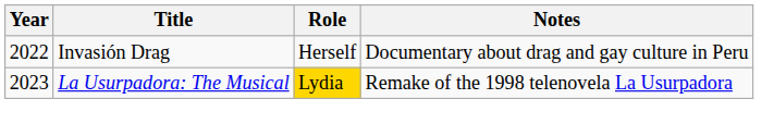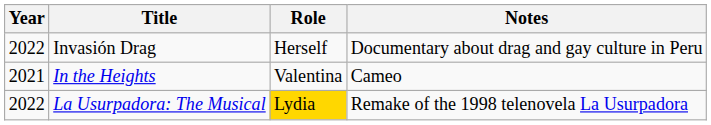 <table class="wikitable">
 <tr>
 <th>Year</th>
 <th>Title</th>
 <th>Role</th>
 <th>Notes</th>
 </tr>
 <tr>
 <td>2022</td>
 <td>Invasión Drag</td>
 <td>Herself</td>
 <td>Documentary about drag and gay culture in Peru</td>
 </tr>
 <tr>
-<td>2023</td>
+<td>2021</td>
+<td><em><a href='#'>In the Heights</a></em></td>
+<td>Valentina</td>
+<td>Cameo</td>
+</tr>
+<tr>
+<td>2022</td>
 <td><em><a href='#'>La Usurpadora: The Musical</a></em></td>
 <td style="background: gold;">Lydia</td>
 <td>Remake of the 1998 telenovela <a href='#'>La Usurpadora</a></td>
 </tr>
 </table>
